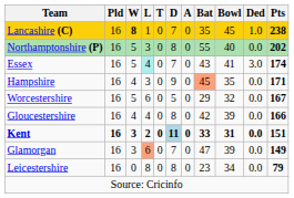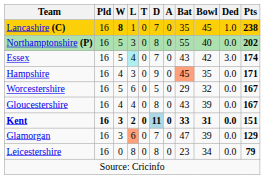 <table class="wikitable" style="text-align:center">
 <tr>
 <th>Team</th>
 <th>Pld</th>
 <th>W</th>
 <th>L</th>
 <th>T</th>
 <th>D</th>
 <th>A</th>
 <th>Bat</th>
 <th>Bowl</th>
 <th>Ded</th>
 <th>Pts</th>
 </tr>
 <tr style="background:#fbd009">
 <td align=left><a href='#'>Lancashire</a> <strong>(C)</strong></td>
 <td>16</td>
 <td><strong>8</strong></td>
 <td>1</td>
 <td>0</td>
 <td>7</td>
 <td>0</td>
 <td>35</td>
 <td>45</td>
 <td>1.0</td>
 <td><strong>238</strong></td>
 </tr>
 <tr style="background:#ace1af">
 <td align=left><a href='#'>Northamptonshire</a> <strong>(P)</strong></td>
 <td>16</td>
 <td>5</td>
 <td>3</td>
 <td>0</td>
 <td>8</td>
 <td>0</td>
 <td>55</td>
 <td>40</td>
 <td>0.0</td>
 <td><strong>202</strong></td>
 </tr>
 <tr>
 <td align=left><a href='#'>Essex</a></td>
 <td>16</td>
 <td>5</td>
 <td style="background: paleturquoise;">4</td>
 <td>0</td>
 <td>7</td>
 <td>0</td>
 <td>43</td>
-<td>41</td>
+<td>42</td>
 <td>3.0</td>
 <td><strong>174</strong></td>
 </tr>
 <tr>
 <td align=left><a href='#'>Hampshire</a></td>
 <td>16</td>
 <td>4</td>
 <td>3</td>
 <td>0</td>
 <td>9</td>
 <td>0</td>
 <td style="background: lightsalmon;">45</td>
 <td>35</td>
 <td>0.0</td>
 <td><strong>171</strong></td>
 </tr>
 <tr>
 <td align=left><a href='#'>Worcestershire</a></td>
 <td>16</td>
 <td>5</td>
 <td>6</td>
 <td>0</td>
 <td>5</td>
 <td>0</td>
 <td>29</td>
 <td>32</td>
 <td>0.0</td>
 <td><strong>167</strong></td>
 </tr>
 <tr>
 <td align=left><a href='#'>Gloucestershire</a></td>
 <td>16</td>
 <td>4</td>
 <td>4</td>
 <td>0</td>
 <td>8</td>
 <td>0</td>
-<td>42</td>
+<td>43</td>
 <td>39</td>
 <td>0.0</td>
-<td><strong>166</strong></td>
+<td><strong>167</strong></td>
 </tr>
 <tr>
 <td align=left><strong><a href='#'>Kent</a></strong></td>
 <td><strong>16</strong></td>
 <td><strong>3</strong></td>
 <td><strong>2</strong></td>
 <td><strong>0</strong></td>
 <td style="background: lightblue;"><strong>11</strong></td>
 <td><strong>0</strong></td>
 <td><strong>33</strong></td>
 <td><strong>31</strong></td>
 <td><strong>0.0</strong></td>
 <td><strong>151</strong></td>
 </tr>
 <tr>
 <td align=left><a href='#'>Glamorgan</a></td>
 <td>16</td>
 <td>3</td>
 <td style="background: lightsalmon;">6</td>
 <td>0</td>
 <td>7</td>
 <td>0</td>
 <td>47</td>
 <td>39</td>
 <td>0.0</td>
-<td><strong>149</strong></td>
+<td><strong>129</strong></td>
 </tr>
 <tr>
 <td align=left><a href='#'>Leicestershire</a></td>
 <td>16</td>
 <td>0</td>
 <td>8</td>
 <td>0</td>
 <td>8</td>
 <td>0</td>
 <td>23</td>
 <td>34</td>
 <td>0.0</td>
 <td><strong>79</strong></td>
 </tr>
 <tr>
 <td colspan="11">Source: Cricinfo</td>
 </tr>
 </table>
